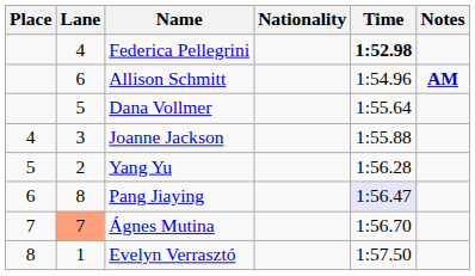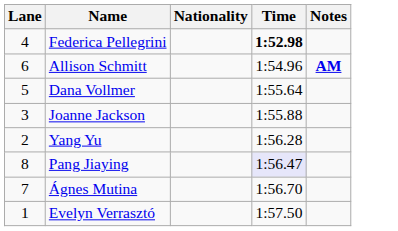 <table class="wikitable sortable" style="text-align:center">
 <tr>
-<th>Place</th>
 <th>Lane</th>
 <th>Name</th>
 <th>Nationality</th>
 <th>Time</th>
 <th>Notes</th>
 </tr>
 <tr>
-<td></td>
 <td>4</td>
 <td align=left><a href='#'>Federica Pellegrini</a></td>
 <td align=left></td>
 <td><strong>1:52.98</strong></td>
 <td></td>
 </tr>
 <tr>
-<td></td>
 <td>6</td>
 <td align=left><a href='#'>Allison Schmitt</a></td>
 <td align=left></td>
 <td>1:54.96</td>
 <td><strong><a href='#'>AM</a></strong></td>
 </tr>
 <tr>
-<td></td>
 <td>5</td>
 <td align=left><a href='#'>Dana Vollmer</a></td>
 <td align=left></td>
 <td>1:55.64</td>
 <td></td>
 </tr>
 <tr>
-<td>4</td>
 <td>3</td>
 <td align=left><a href='#'>Joanne Jackson</a></td>
 <td align=left></td>
 <td>1:55.88</td>
 <td></td>
 </tr>
 <tr>
-<td>5</td>
 <td>2</td>
 <td align=left><a href='#'>Yang Yu</a></td>
 <td align=left></td>
 <td>1:56.28</td>
 <td></td>
 </tr>
 <tr>
-<td>6</td>
 <td>8</td>
 <td align=left><a href='#'>Pang Jiaying</a></td>
 <td align=left></td>
 <td style="background: lavender;">1:56.47</td>
 <td></td>
 </tr>
 <tr>
 <td>7</td>
-<td style="background: lightsalmon;">7</td>
 <td align=left><a href='#'>Ágnes Mutina</a></td>
 <td align=left></td>
 <td>1:56.70</td>
 <td></td>
 </tr>
 <tr>
-<td>8</td>
 <td>1</td>
 <td align=left><a href='#'>Evelyn Verrasztó</a></td>
 <td align=left></td>
 <td>1:57.50</td>
 <td></td>
 </tr>
 </table>
